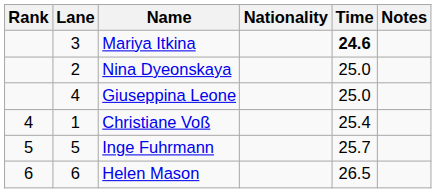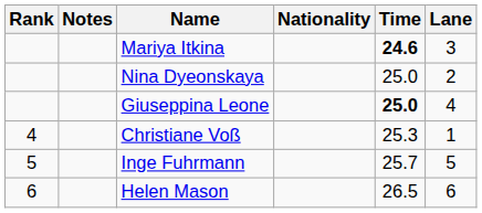 <table class="wikitable sortable" style="text-align:center">
 <tr>
 <th>Rank</th>
-<th>Lane</th>
+<th>Notes</th>
 <th>Name</th>
 <th>Nationality</th>
 <th>Time</th>
-<th>Notes</th>
+<th>Lane</th>
 </tr>
 <tr>
 <td></td>
-<td>3</td>
+<td></td>
 <td align=left><a href='#'>Mariya Itkina</a></td>
 <td align=left></td>
 <td><strong>24.6</strong></td>
-<td></td>
+<td>3</td>
 </tr>
 <tr>
 <td></td>
-<td>2</td>
+<td></td>
 <td align=left><a href='#'>Nina Dyeonskaya</a></td>
 <td align=left></td>
 <td>25.0</td>
-<td></td>
+<td>2</td>
 </tr>
 <tr>
 <td></td>
-<td>4</td>
+<td></td>
 <td align=left><a href='#'>Giuseppina Leone</a></td>
 <td align=left></td>
-<td>25.0</td>
-<td></td>
+<td><strong>25.0</strong></td>
+<td>4</td>
 </tr>
 <tr>
 <td>4</td>
-<td>1</td>
+<td></td>
 <td align=left><a href='#'>Christiane Voß</a></td>
 <td align=left></td>
-<td>25.4</td>
-<td></td>
+<td>25.3</td>
+<td>1</td>
 </tr>
 <tr>
 <td>5</td>
-<td>5</td>
+<td></td>
 <td align=left><a href='#'>Inge Fuhrmann</a></td>
 <td align=left></td>
 <td>25.7</td>
-<td></td>
+<td>5</td>
 </tr>
 <tr>
 <td>6</td>
-<td>6</td>
+<td></td>
 <td align=left><a href='#'>Helen Mason</a></td>
 <td align=left></td>
 <td>26.5</td>
-<td></td>
+<td>6</td>
 </tr>
 </table>
